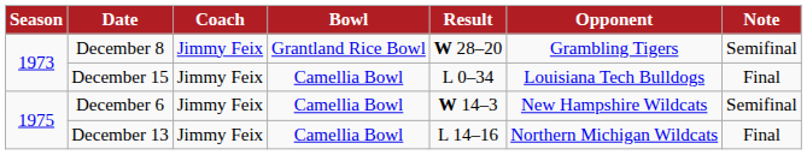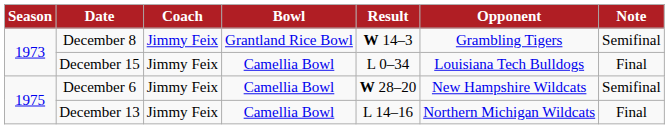 <table class="wikitable">
 <tr>
 <th style="background:#B01E24; color:white;">Season</th>
 <th style="background:#B01E24; color:white;">Date</th>
 <th style="background:#B01E24; color:white;">Coach</th>
 <th style="background:#B01E24; color:white;">Bowl</th>
 <th style="background:#B01E24; color:white;">Result</th>
 <th style="background:#B01E24; color:white;">Opponent</th>
 <th style="background:#B01E24; color:white;">Note</th>
 </tr>
 <tr style="text-align:center;">
 <td rowspan=2><a href='#'>1973</a></td>
 <td>December 8</td>
 <td><a href='#'>Jimmy Feix</a></td>
 <td><a href='#'>Grantland Rice Bowl</a></td>
-<td><strong>W</strong> 28–20</td>
+<td><strong>W</strong> 14–3</td>
 <td><a href='#'>Grambling Tigers</a></td>
 <td>Semifinal</td>
 </tr>
 <tr style="text-align:center;">
 <td>December 15</td>
 <td>Jimmy Feix</td>
 <td><a href='#'>Camellia Bowl</a></td>
 <td>L 0–34</td>
 <td><a href='#'>Louisiana Tech Bulldogs</a></td>
 <td>Final</td>
 </tr>
 <tr style="text-align:center;">
 <td rowspan=2><a href='#'>1975</a></td>
 <td>December 6</td>
 <td>Jimmy Feix</td>
 <td><a href='#'>Camellia Bowl</a></td>
-<td><strong>W</strong> 14–3</td>
+<td><strong>W</strong> 28–20</td>
 <td><a href='#'>New Hampshire Wildcats</a></td>
 <td>Semifinal</td>
 </tr>
 <tr style="text-align:center;">
 <td>December 13</td>
 <td>Jimmy Feix</td>
 <td><a href='#'>Camellia Bowl</a></td>
 <td>L 14–16</td>
 <td><a href='#'>Northern Michigan Wildcats</a></td>
 <td>Final</td>
 </tr>
 </table>
